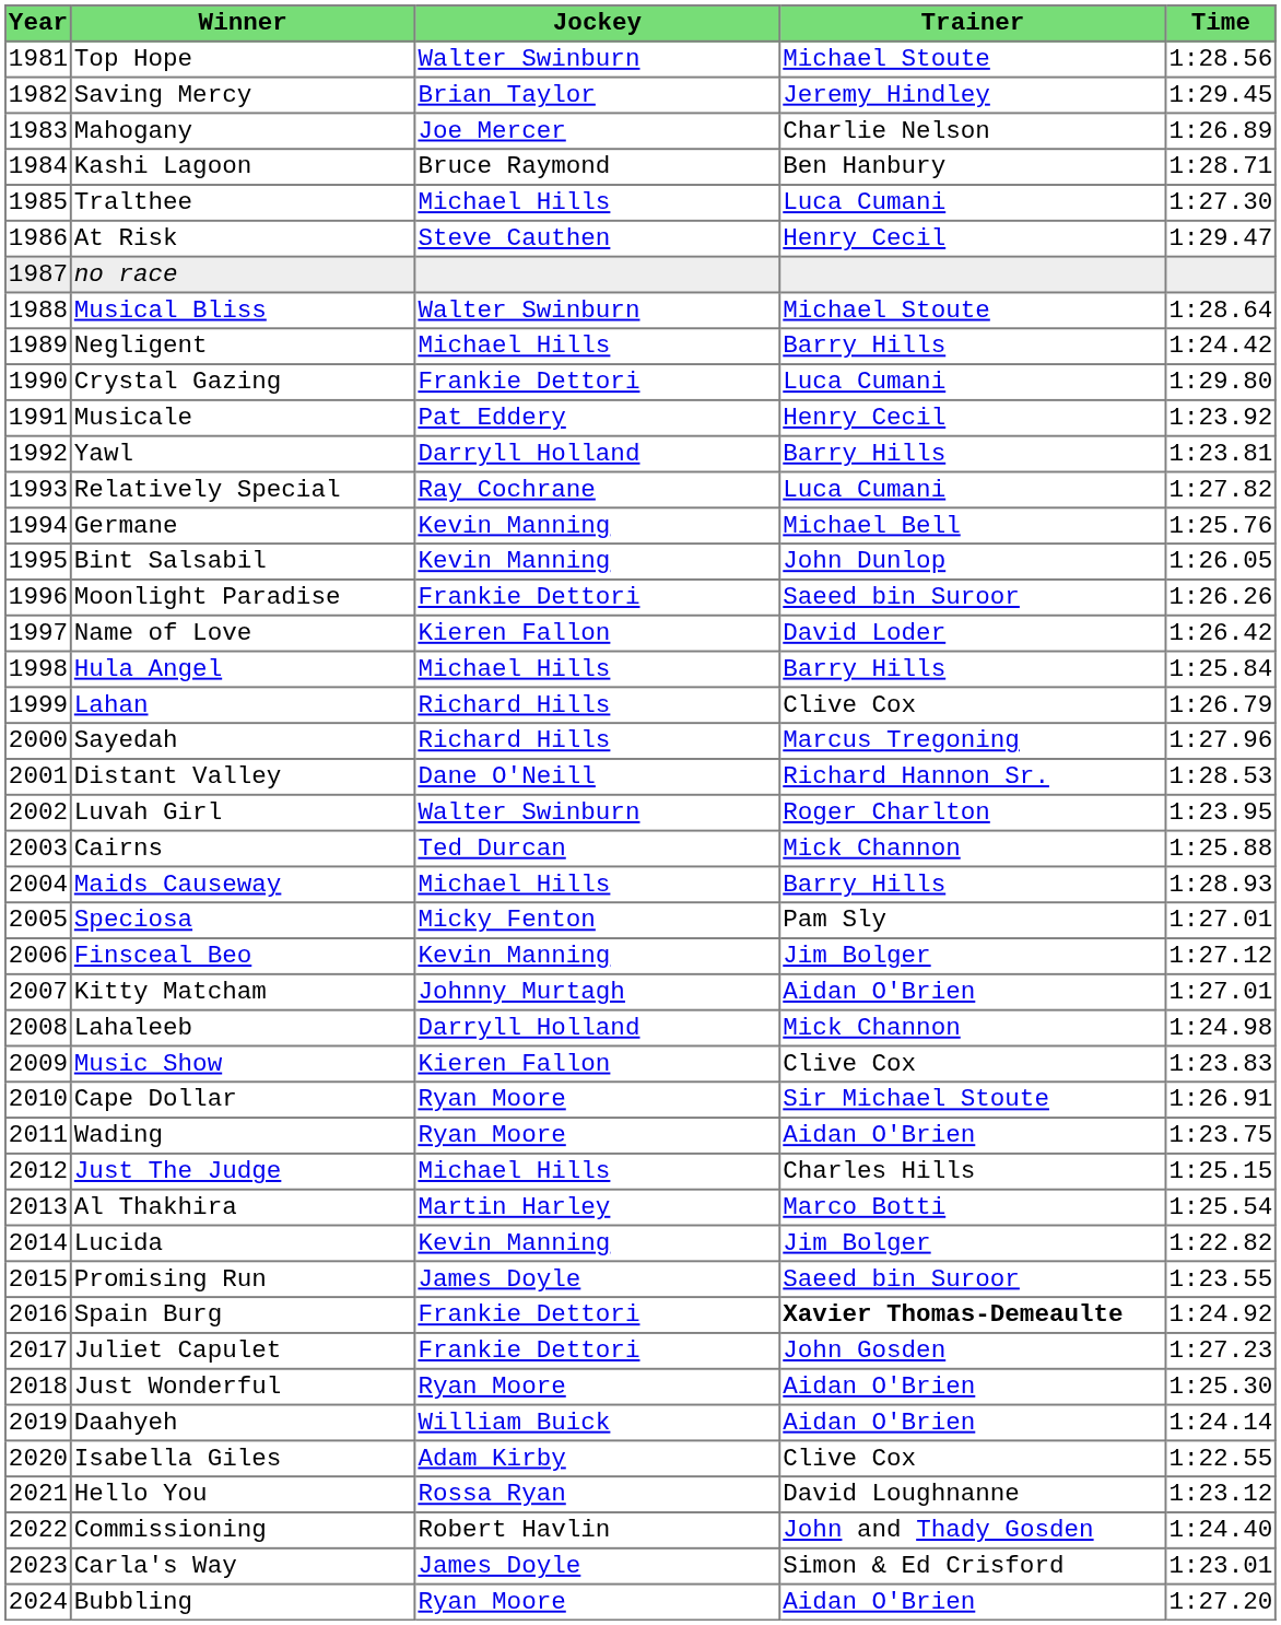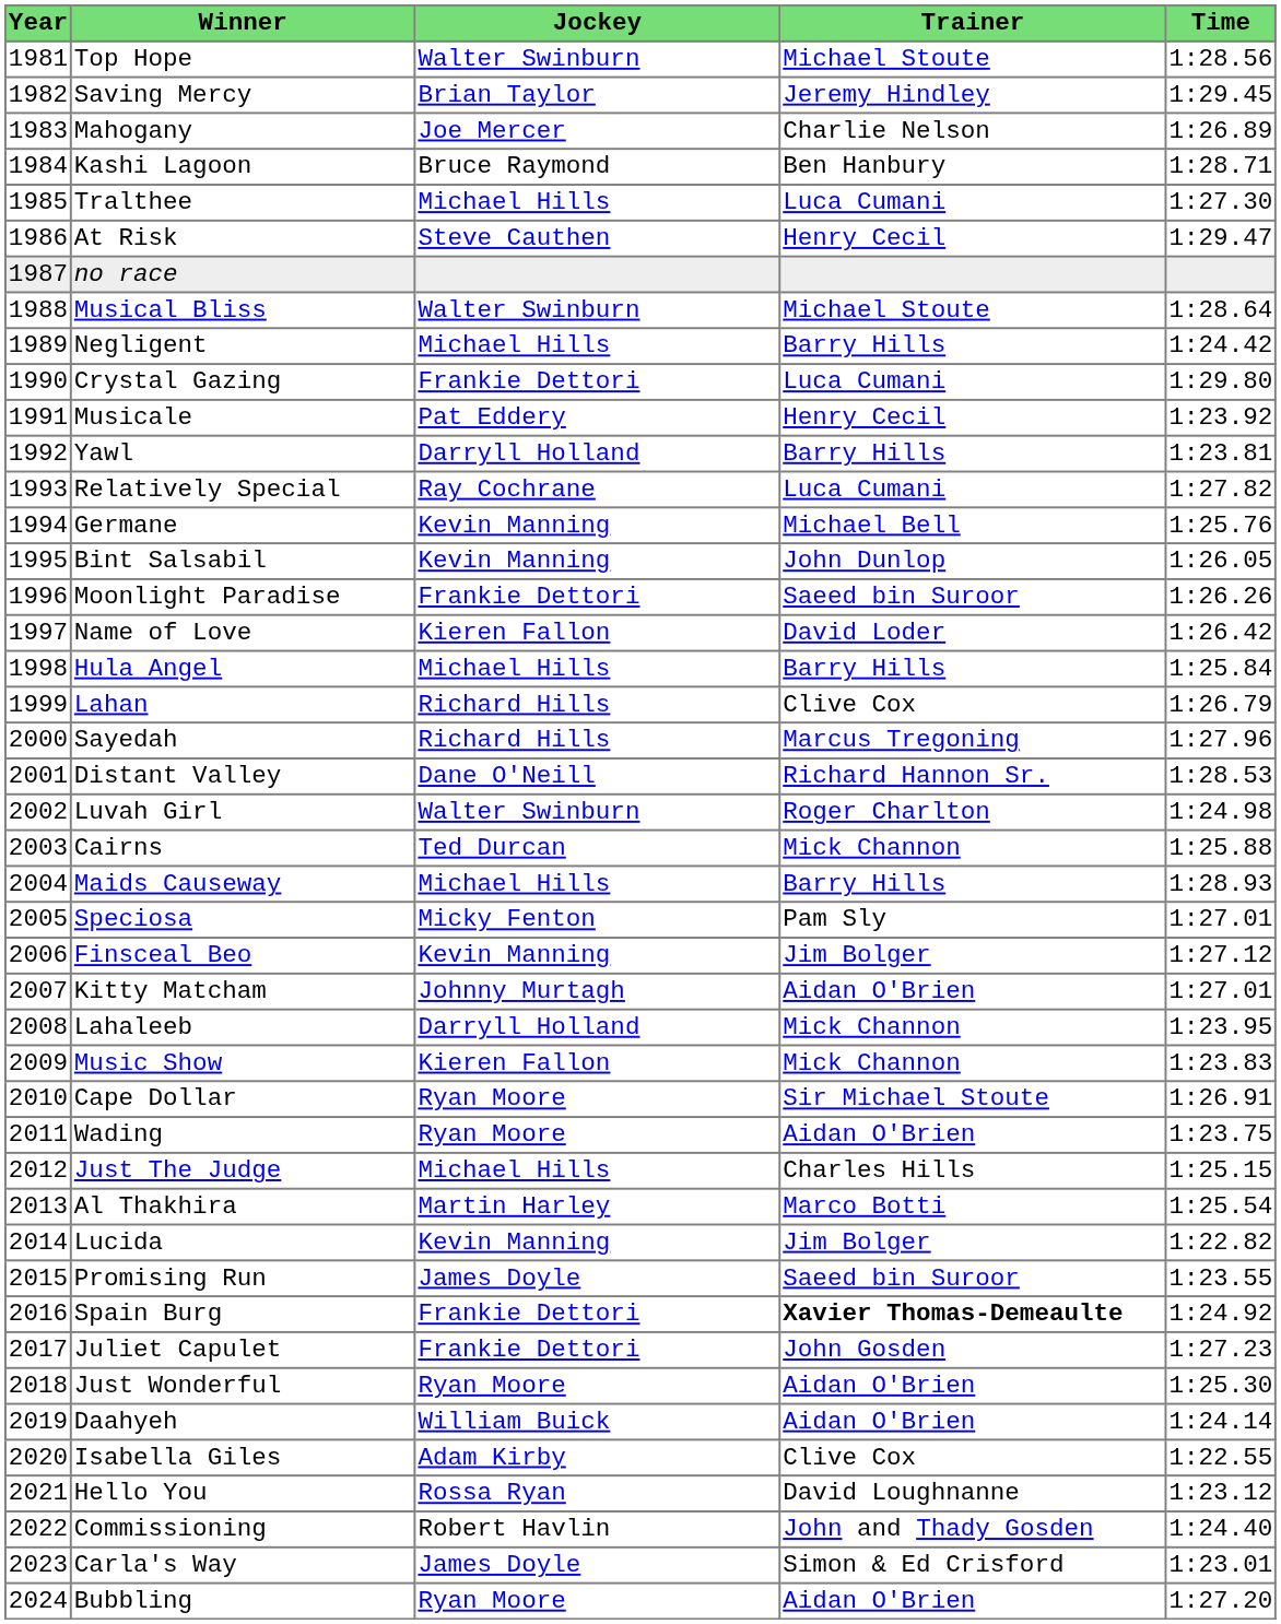 <table class = "sortable" | border="1" style="border-collapse: collapse; font-size:90%">
 <tr bgcolor="#77dd77" align="center">
 <th>Year</th>
 <th>Winner</th>
 <th>Jockey</th>
 <th>Trainer</th>
 <th>Time</th>
 </tr>
 <tr>
 <td>1981</td>
 <td width=160px>Top Hope</td>
 <td width=170px><a href='#'>Walter Swinburn</a></td>
 <td width=180px><a href='#'>Michael Stoute</a></td>
 <td>1:28.56</td>
 </tr>
 <tr>
 <td>1982</td>
 <td>Saving Mercy</td>
 <td><a href='#'>Brian Taylor</a></td>
 <td><a href='#'>Jeremy Hindley</a></td>
 <td>1:29.45</td>
 </tr>
 <tr>
 <td>1983</td>
 <td>Mahogany</td>
 <td><a href='#'>Joe Mercer</a></td>
 <td>Charlie Nelson</td>
 <td>1:26.89</td>
 </tr>
 <tr>
 <td>1984</td>
 <td>Kashi Lagoon</td>
 <td>Bruce Raymond</td>
 <td>Ben Hanbury</td>
 <td>1:28.71</td>
 </tr>
 <tr>
 <td>1985</td>
 <td>Tralthee</td>
 <td><a href='#'>Michael Hills</a></td>
 <td><a href='#'>Luca Cumani</a></td>
 <td>1:27.30</td>
 </tr>
 <tr>
 <td>1986</td>
 <td>At Risk</td>
 <td><a href='#'>Steve Cauthen</a></td>
 <td><a href='#'>Henry Cecil</a></td>
 <td>1:29.47</td>
 </tr>
 <tr bgcolor="#eeeeee">
 <td>1987</td>
 <td><em>no race</em> </td>
 <td></td>
 <td></td>
 <td></td>
 </tr>
 <tr>
 <td>1988</td>
 <td><a href='#'>Musical Bliss</a></td>
 <td><a href='#'>Walter Swinburn</a></td>
 <td><a href='#'>Michael Stoute</a></td>
 <td>1:28.64</td>
 </tr>
 <tr>
 <td>1989</td>
 <td>Negligent</td>
 <td><a href='#'>Michael Hills</a></td>
 <td><a href='#'>Barry Hills</a></td>
 <td>1:24.42</td>
 </tr>
 <tr>
 <td>1990</td>
 <td>Crystal Gazing</td>
 <td><a href='#'>Frankie Dettori</a></td>
 <td><a href='#'>Luca Cumani</a></td>
 <td>1:29.80</td>
 </tr>
 <tr>
 <td>1991</td>
 <td>Musicale</td>
 <td><a href='#'>Pat Eddery</a></td>
 <td><a href='#'>Henry Cecil</a></td>
 <td>1:23.92</td>
 </tr>
 <tr>
 <td>1992</td>
 <td>Yawl</td>
 <td><a href='#'>Darryll Holland</a></td>
 <td><a href='#'>Barry Hills</a></td>
 <td>1:23.81</td>
 </tr>
 <tr>
 <td>1993</td>
 <td>Relatively Special</td>
 <td><a href='#'>Ray Cochrane</a></td>
 <td><a href='#'>Luca Cumani</a></td>
 <td>1:27.82</td>
 </tr>
 <tr>
 <td>1994</td>
 <td>Germane</td>
 <td><a href='#'>Kevin Manning</a></td>
 <td><a href='#'>Michael Bell</a></td>
 <td>1:25.76</td>
 </tr>
 <tr>
 <td>1995</td>
 <td>Bint Salsabil</td>
 <td><a href='#'>Kevin Manning</a></td>
 <td><a href='#'>John Dunlop</a></td>
 <td>1:26.05</td>
 </tr>
 <tr>
 <td>1996</td>
 <td>Moonlight Paradise</td>
 <td><a href='#'>Frankie Dettori</a></td>
 <td><a href='#'>Saeed bin Suroor</a></td>
 <td>1:26.26</td>
 </tr>
 <tr>
 <td>1997</td>
 <td>Name of Love</td>
 <td><a href='#'>Kieren Fallon</a></td>
 <td><a href='#'>David Loder</a></td>
 <td>1:26.42</td>
 </tr>
 <tr>
 <td>1998</td>
 <td><a href='#'>Hula Angel</a></td>
 <td><a href='#'>Michael Hills</a></td>
 <td><a href='#'>Barry Hills</a></td>
 <td>1:25.84</td>
 </tr>
 <tr>
 <td>1999</td>
 <td><a href='#'>Lahan</a></td>
 <td><a href='#'>Richard Hills</a></td>
 <td>Clive Cox</td>
 <td>1:26.79</td>
 </tr>
 <tr>
 <td>2000</td>
 <td>Sayedah</td>
 <td><a href='#'>Richard Hills</a></td>
 <td><a href='#'>Marcus Tregoning</a></td>
 <td>1:27.96</td>
 </tr>
 <tr>
 <td>2001</td>
 <td>Distant Valley</td>
 <td><a href='#'>Dane O'Neill</a></td>
 <td><a href='#'>Richard Hannon Sr.</a></td>
 <td>1:28.53</td>
 </tr>
 <tr>
 <td>2002</td>
 <td>Luvah Girl</td>
 <td><a href='#'>Walter Swinburn</a></td>
 <td><a href='#'>Roger Charlton</a></td>
-<td>1:23.95</td>
+<td>1:24.98</td>
 </tr>
 <tr>
 <td>2003</td>
 <td>Cairns</td>
 <td><a href='#'>Ted Durcan</a></td>
 <td><a href='#'>Mick Channon</a></td>
 <td>1:25.88</td>
 </tr>
 <tr>
 <td>2004</td>
 <td><a href='#'>Maids Causeway</a></td>
 <td><a href='#'>Michael Hills</a></td>
 <td><a href='#'>Barry Hills</a></td>
 <td>1:28.93</td>
 </tr>
 <tr>
 <td>2005</td>
 <td><a href='#'>Speciosa</a></td>
 <td><a href='#'>Micky Fenton</a></td>
 <td>Pam Sly</td>
 <td>1:27.01</td>
 </tr>
 <tr>
 <td>2006</td>
 <td><a href='#'>Finsceal Beo</a></td>
 <td><a href='#'>Kevin Manning</a></td>
 <td><a href='#'>Jim Bolger</a></td>
 <td>1:27.12</td>
 </tr>
 <tr>
 <td>2007</td>
 <td>Kitty Matcham</td>
 <td><a href='#'>Johnny Murtagh</a></td>
 <td><a href='#'>Aidan O'Brien</a></td>
 <td>1:27.01</td>
 </tr>
 <tr>
 <td>2008</td>
 <td>Lahaleeb</td>
 <td><a href='#'>Darryll Holland</a></td>
 <td><a href='#'>Mick Channon</a></td>
-<td>1:24.98</td>
+<td>1:23.95</td>
 </tr>
 <tr>
 <td>2009</td>
 <td><a href='#'>Music Show</a></td>
 <td><a href='#'>Kieren Fallon</a></td>
-<td>Clive Cox</td>
+<td><a href='#'>Mick Channon</a></td>
 <td>1:23.83</td>
 </tr>
 <tr>
 <td>2010</td>
 <td>Cape Dollar</td>
 <td><a href='#'>Ryan Moore</a></td>
 <td><a href='#'>Sir Michael Stoute</a></td>
 <td>1:26.91</td>
 </tr>
 <tr>
 <td>2011</td>
 <td>Wading</td>
 <td><a href='#'>Ryan Moore</a></td>
 <td><a href='#'>Aidan O'Brien</a></td>
 <td>1:23.75</td>
 </tr>
 <tr>
 <td>2012</td>
 <td><a href='#'>Just The Judge</a></td>
 <td><a href='#'>Michael Hills</a></td>
 <td>Charles Hills</td>
 <td>1:25.15</td>
 </tr>
 <tr>
 <td>2013</td>
 <td>Al Thakhira</td>
 <td><a href='#'>Martin Harley</a></td>
 <td><a href='#'>Marco Botti</a></td>
 <td>1:25.54</td>
 </tr>
 <tr>
 <td>2014</td>
 <td>Lucida</td>
 <td><a href='#'>Kevin Manning</a></td>
 <td><a href='#'>Jim Bolger</a></td>
 <td>1:22.82</td>
 </tr>
 <tr>
 <td>2015</td>
 <td>Promising Run</td>
 <td><a href='#'>James Doyle</a></td>
 <td><a href='#'>Saeed bin Suroor</a></td>
 <td>1:23.55</td>
 </tr>
 <tr>
 <td>2016</td>
 <td>Spain Burg</td>
 <td><a href='#'>Frankie Dettori</a></td>
 <td><strong>Xavier Thomas-Demeaulte</strong></td>
 <td>1:24.92</td>
 </tr>
 <tr>
 <td>2017</td>
 <td>Juliet Capulet</td>
 <td><a href='#'>Frankie Dettori</a></td>
 <td><a href='#'>John Gosden</a></td>
 <td>1:27.23</td>
 </tr>
 <tr>
 <td>2018</td>
 <td>Just Wonderful</td>
 <td><a href='#'>Ryan Moore</a></td>
 <td><a href='#'>Aidan O'Brien</a></td>
 <td>1:25.30</td>
 </tr>
 <tr>
 <td>2019</td>
 <td>Daahyeh</td>
 <td><a href='#'>William Buick</a></td>
 <td><a href='#'>Aidan O'Brien</a></td>
 <td>1:24.14</td>
 </tr>
 <tr>
 <td>2020</td>
 <td>Isabella Giles</td>
 <td><a href='#'>Adam Kirby</a></td>
 <td>Clive Cox</td>
 <td>1:22.55</td>
 </tr>
 <tr>
 <td>2021</td>
 <td>Hello You</td>
 <td><a href='#'>Rossa Ryan</a></td>
 <td>David Loughnanne</td>
 <td>1:23.12</td>
 </tr>
 <tr>
 <td>2022</td>
 <td>Commissioning</td>
 <td>Robert Havlin</td>
 <td><a href='#'>John</a> and <a href='#'>Thady Gosden</a></td>
 <td>1:24.40</td>
 </tr>
 <tr>
 <td>2023</td>
 <td>Carla's Way</td>
 <td><a href='#'>James Doyle</a></td>
 <td>Simon & Ed Crisford</td>
 <td>1:23.01</td>
 </tr>
 <tr>
 <td>2024</td>
 <td>Bubbling</td>
 <td><a href='#'>Ryan Moore</a></td>
 <td><a href='#'>Aidan O'Brien</a></td>
 <td>1:27.20</td>
 </tr>
 </table>
